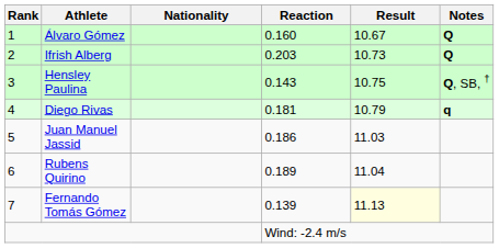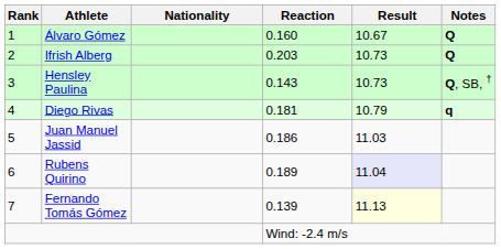 <table class="wikitable" style="font-size:95%" style="width:35em;" style="text-align:center">
 <tr>
 <th>Rank</th>
 <th width=100>Athlete</th>
 <th width=150>Nationality</th>
 <th width=100>Reaction</th>
 <th width=100>Result</th>
 <th>Notes</th>
 </tr>
 <tr bgcolor=ccffcc>
 <td>1</td>
 <td align=left><a href='#'>Álvaro Gómez</a></td>
 <td align=left></td>
 <td>0.160</td>
 <td>10.67</td>
 <td><strong>Q</strong></td>
 </tr>
 <tr bgcolor=ccffcc>
 <td>2</td>
 <td align=left><a href='#'>Ifrish Alberg</a></td>
 <td align=left></td>
 <td>0.203</td>
 <td>10.73</td>
 <td><strong>Q</strong></td>
 </tr>
 <tr bgcolor=ccffcc>
 <td>3</td>
 <td align=left><a href='#'>Hensley Paulina</a></td>
 <td align=left></td>
 <td>0.143</td>
-<td>10.75</td>
+<td>10.73</td>
 <td><strong>Q</strong>, SB, <sup>†</sup></td>
 </tr>
 <tr bgcolor=ddffdd>
 <td>4</td>
 <td align=left><a href='#'>Diego Rivas</a></td>
 <td align=left></td>
 <td>0.181</td>
 <td>10.79</td>
 <td><strong>q</strong></td>
 </tr>
 <tr>
 <td>5</td>
 <td align=left><a href='#'>Juan Manuel Jassid</a></td>
 <td align=left></td>
 <td>0.186</td>
 <td>11.03</td>
 <td></td>
 </tr>
 <tr>
 <td>6</td>
 <td align=left><a href='#'>Rubens Quirino</a></td>
 <td align=left></td>
 <td>0.189</td>
-<td>11.04</td>
+<td style="background: lavender;">11.04</td>
 <td></td>
 </tr>
 <tr>
 <td>7</td>
 <td align=left><a href='#'>Fernando Tomás Gómez</a></td>
 <td align=left></td>
 <td>0.139</td>
 <td style="background: lightyellow;">11.13</td>
 <td></td>
 </tr>
 <tr class="sortbottom">
 <td colspan=3></td>
 <td colspan="3" style="text-align:left;">Wind: -2.4 m/s</td>
 </tr>
 </table>
